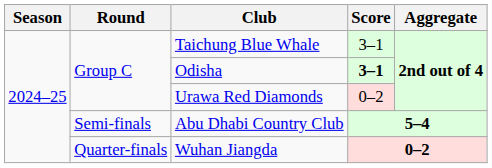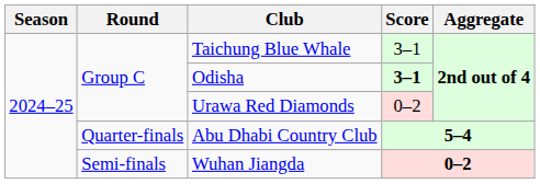 <table class="wikitable">
 <tr>
 <th>Season</th>
 <th>Round</th>
 <th>Club</th>
 <th>Score</th>
 <th>Aggregate</th>
 </tr>
 <tr>
 <td rowspan=5><a href='#'>2024–25</a></td>
 <td rowspan=3><a href='#'>Group C</a></td>
 <td> <a href='#'>Taichung Blue Whale</a></td>
 <td bgcolor=#dfd style="text-align:center;">3–1</td>
 <td rowspan="3" style="background:#dfd;" align="center"><strong>2nd out of 4</strong></td>
 </tr>
 <tr>
 <td> <a href='#'>Odisha</a></td>
 <td bgcolor=#dfd style="text-align:center;"><strong>3–1</strong></td>
 </tr>
 <tr>
 <td> <a href='#'>Urawa Red Diamonds</a></td>
 <td bgcolor=#fdd style="text-align:center;">0–2</td>
 </tr>
 <tr>
-<td><a href='#'>Semi-finals</a></td>
+<td><a href='#'>Quarter-finals</a></td>
 <td> <a href='#'>Abu Dhabi Country Club</a></td>
 <td colspan="2" bgcolor=#dfd style="text-align:center;"><strong>5–4</strong></td>
 </tr>
 <tr>
-<td><a href='#'>Quarter-finals</a></td>
+<td><a href='#'>Semi-finals</a></td>
 <td> <a href='#'>Wuhan Jiangda</a></td>
 <td colspan="2" bgcolor=#fdd style="text-align:center;"><strong>0–2</strong></td>
 </tr>
 </table>
